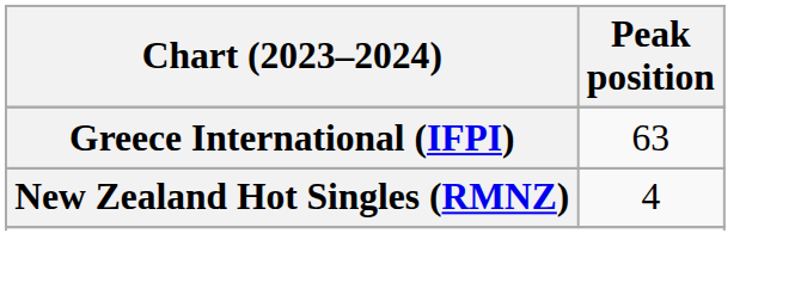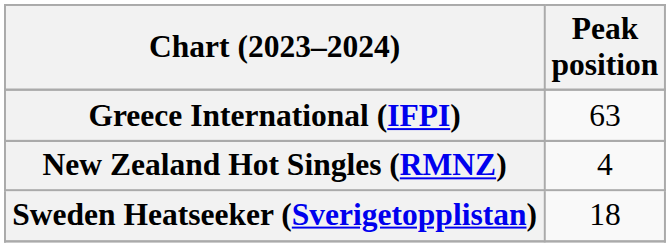 <table class="wikitable sortable plainrowheaders" style="text-align:center">
 <tr>
 <th scope="col">Chart (2023–2024)</th>
 <th scope="col">Peak<br>position</th>
 </tr>
 <tr>
 </tr>
 <tr>
 </tr>
 <tr>
 <th scope="row">Greece International (<a href='#'>IFPI</a>)</th>
 <td>63</td>
 </tr>
 <tr>
 </tr>
 <tr>
 <th scope="row">New Zealand Hot Singles (<a href='#'>RMNZ</a>)</th>
 <td>4</td>
 </tr>
 <tr>
+<th scope="row">Sweden Heatseeker (<a href='#'>Sverigetopplistan</a>)</th>
+<td>18</td>
+</tr>
+<tr>
 </tr>
 <tr>
 </tr>
 <tr>
 </tr>
 </table>
